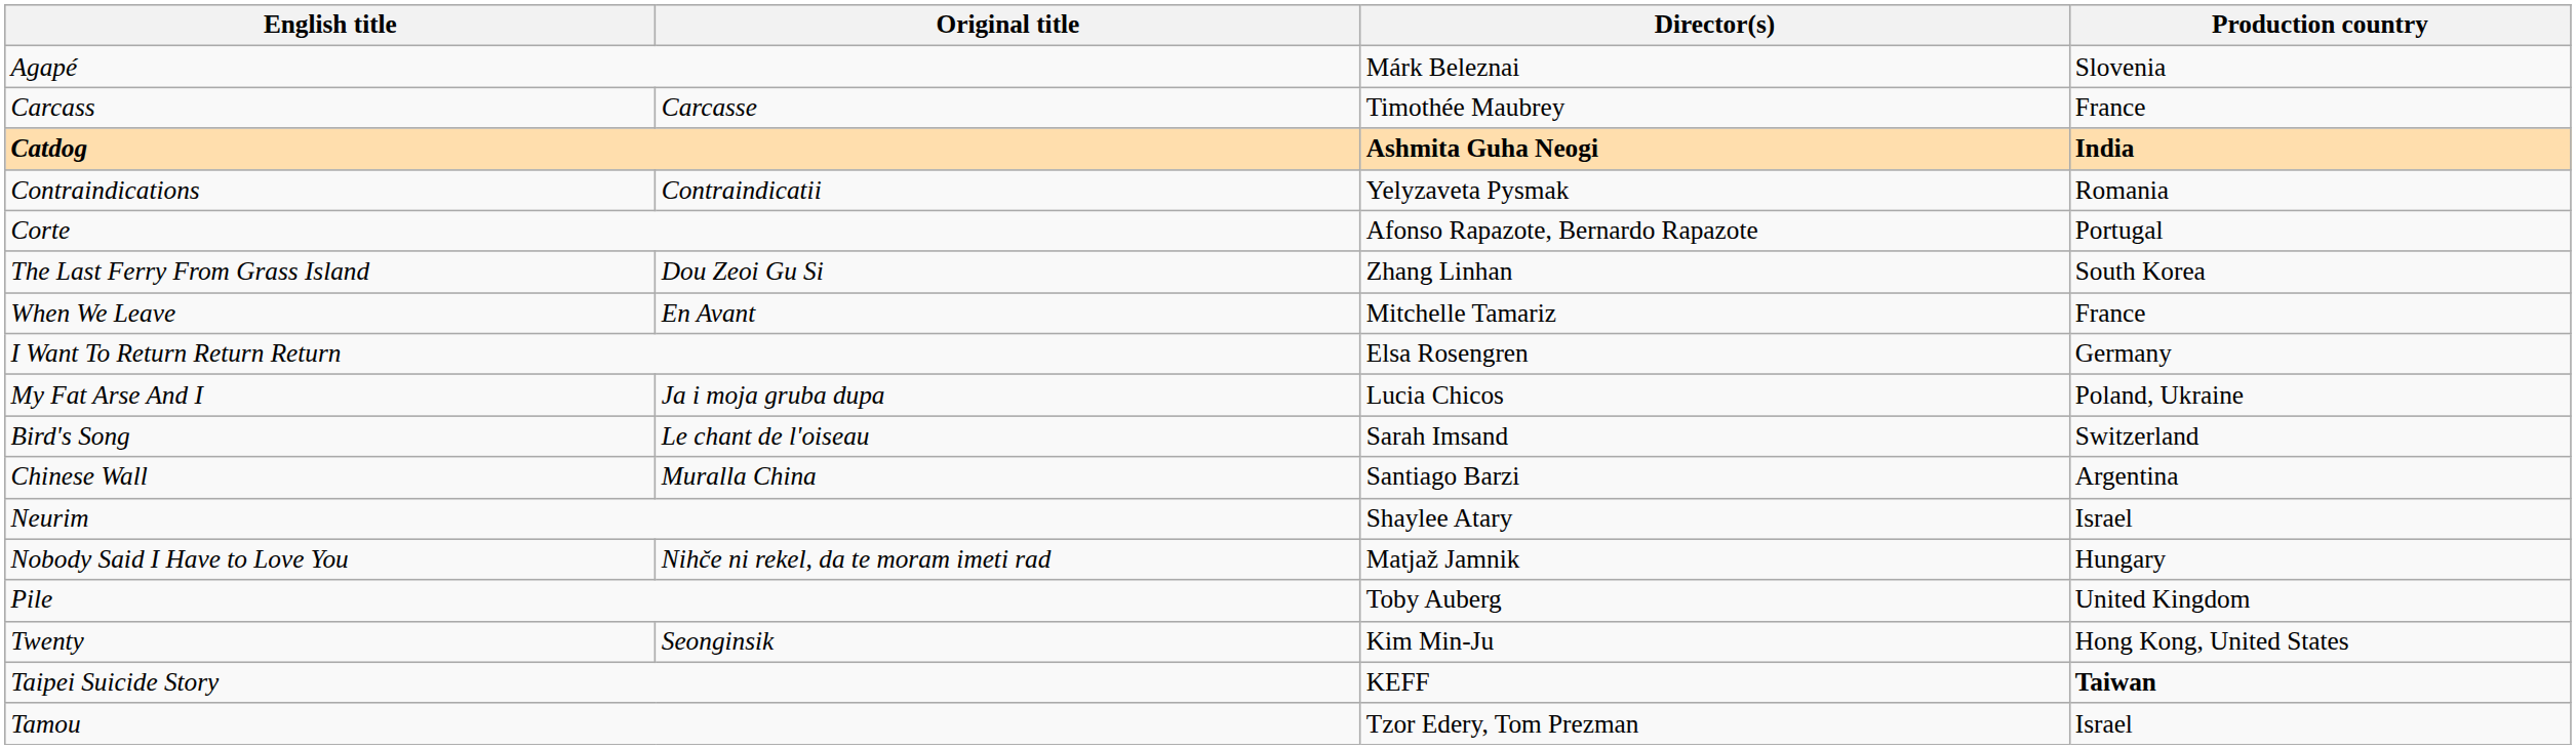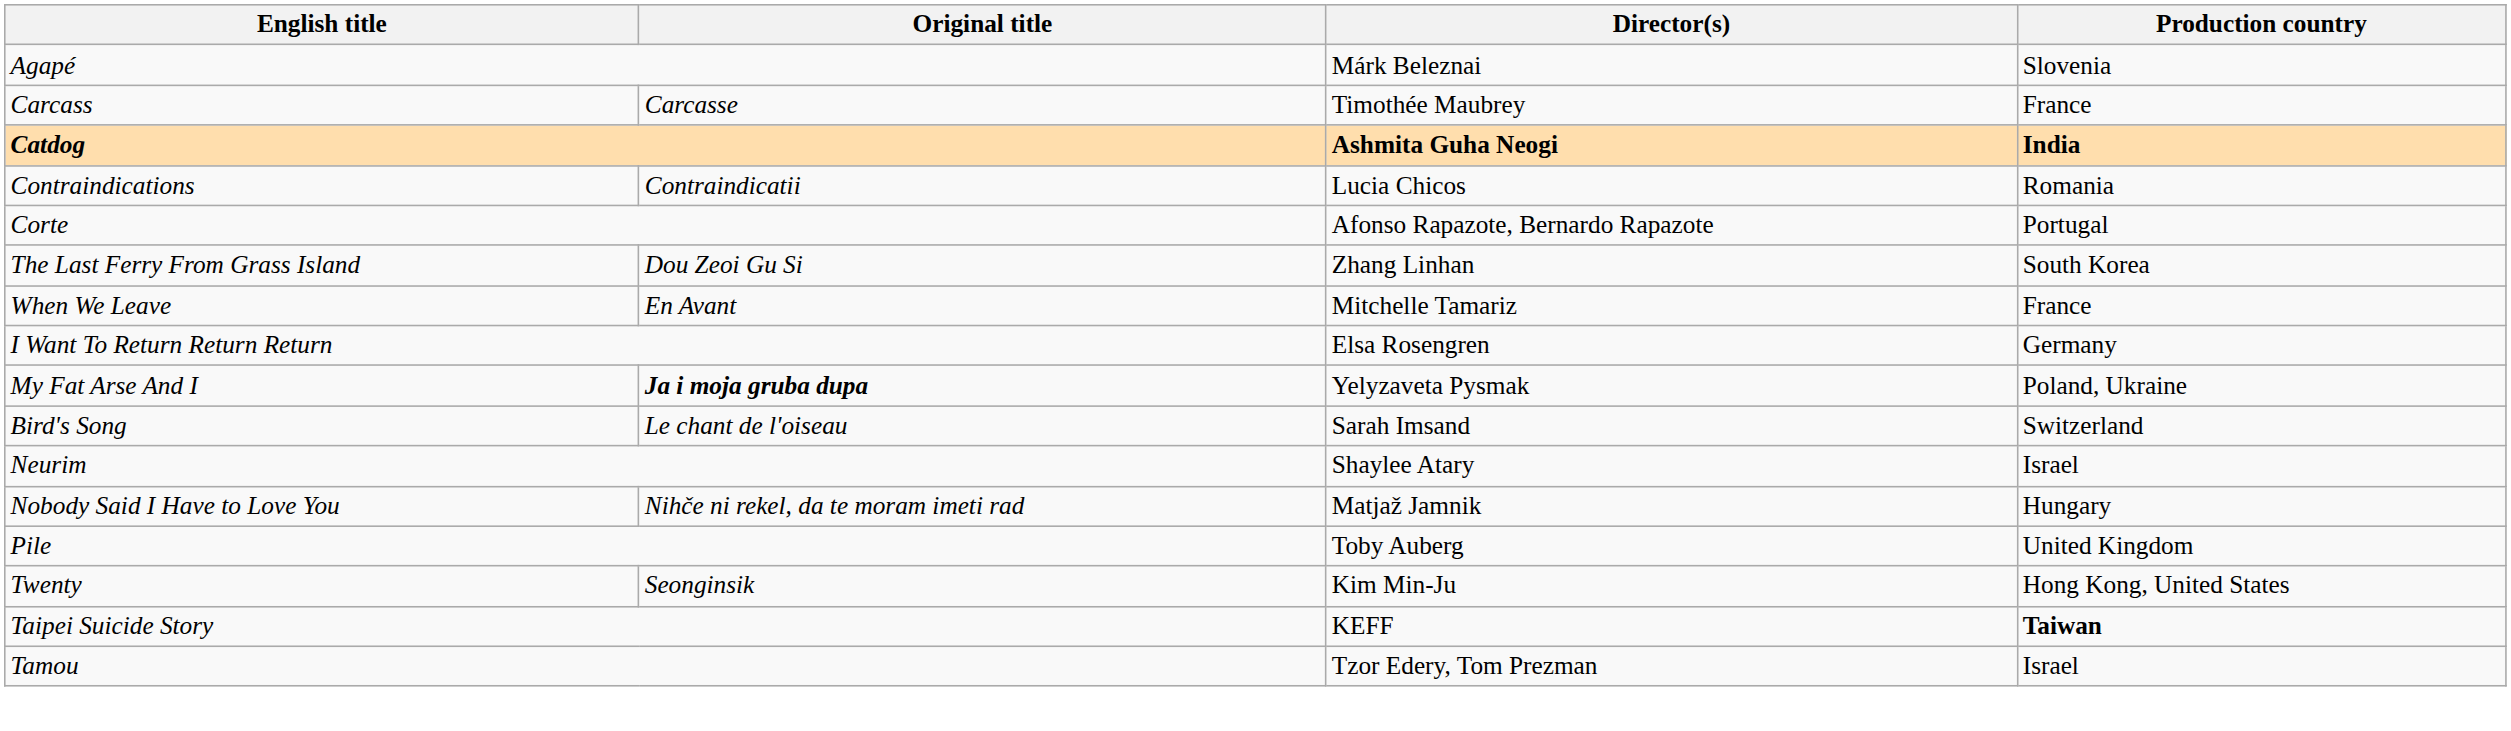 <table class="wikitable" style="width:100%; margin-bottom:4px" cellpadding="5">
 <tr>
 <th scope="col">English title</th>
 <th scope="col">Original title</th>
 <th scope="col">Director(s)</th>
 <th scope="col">Production country</th>
 </tr>
 <tr>
 <td colspan=2><em>Agapé</em></td>
 <td>Márk Beleznai</td>
 <td>Slovenia</td>
 </tr>
 <tr>
 <td><em>Carcass</em></td>
 <td><em>Carcasse</em></td>
 <td>Timothée Maubrey</td>
 <td>France</td>
 </tr>
 <tr style="background:#FFDEAD;">
 <td colspan=2><strong><em>Catdog</em></strong></td>
 <td><strong>Ashmita Guha Neogi</strong></td>
 <td><strong>India</strong></td>
 </tr>
 <tr>
 <td><em>Contraindications</em></td>
 <td><em>Contraindicatii</em></td>
-<td>Yelyzaveta Pysmak</td>
+<td>Lucia Chicos</td>
 <td>Romania</td>
 </tr>
 <tr>
 <td colspan=2><em>Corte</em></td>
 <td>Afonso Rapazote, Bernardo Rapazote</td>
 <td>Portugal</td>
 </tr>
 <tr>
 <td><em>The Last Ferry From Grass Island</em></td>
 <td><em>Dou Zeoi Gu Si</em></td>
 <td>Zhang Linhan</td>
 <td>South Korea</td>
 </tr>
 <tr>
 <td><em>When We Leave</em></td>
 <td><em>En Avant</em></td>
 <td>Mitchelle Tamariz</td>
 <td>France</td>
 </tr>
 <tr>
 <td colspan=2><em>I Want To Return Return Return</em></td>
 <td>Elsa Rosengren</td>
 <td>Germany</td>
 </tr>
 <tr>
 <td><em>My Fat Arse And I</em></td>
-<td><em>Ja i moja gruba dupa</em></td>
-<td>Lucia Chicos</td>
+<td><strong><em>Ja i moja gruba dupa</em></strong></td>
+<td>Yelyzaveta Pysmak</td>
 <td>Poland, Ukraine</td>
 </tr>
 <tr>
 <td><em>Bird's Song</em></td>
 <td><em>Le chant de l'oiseau</em></td>
 <td>Sarah Imsand</td>
 <td>Switzerland</td>
-</tr>
-<tr>
-<td><em>Chinese Wall</em></td>
-<td><em>Muralla China</em></td>
-<td>Santiago Barzi</td>
-<td>Argentina</td>
 </tr>
 <tr>
 <td colspan=2><em>Neurim</em></td>
 <td>Shaylee Atary</td>
 <td>Israel</td>
 </tr>
 <tr>
 <td><em>Nobody Said I Have to Love You</em></td>
 <td><em>Nihče ni rekel, da te moram imeti rad</em></td>
 <td>Matjaž Jamnik</td>
 <td>Hungary</td>
 </tr>
 <tr>
 <td colspan=2><em>Pile</em></td>
 <td>Toby Auberg</td>
 <td>United Kingdom</td>
 </tr>
 <tr>
 <td><em>Twenty</em></td>
 <td><em>Seonginsik</em></td>
 <td>Kim Min-Ju</td>
 <td>Hong Kong, United States</td>
 </tr>
 <tr>
 <td colspan=2><em>Taipei Suicide Story</em></td>
 <td>KEFF</td>
 <td><strong>Taiwan</strong></td>
 </tr>
 <tr>
 <td colspan=2><em>Tamou</em></td>
 <td>Tzor Edery, Tom Prezman</td>
 <td>Israel</td>
 </tr>
 </table>
